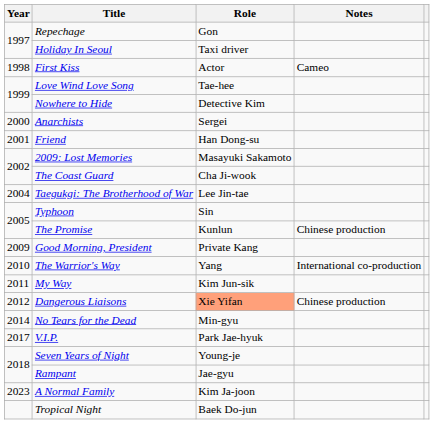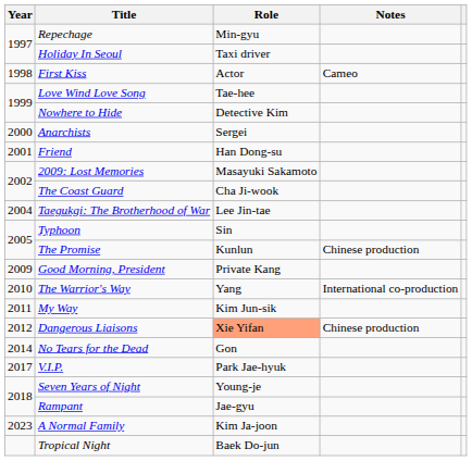 <table class="wikitable plainrowheaders sortable">
 <tr>
 <th>Year</th>
 <th>Title</th>
 <th>Role</th>
 <th scope="col" class="unsortable">Notes</th>
 <th scope="col" class="unsortable"></th>
 </tr>
 <tr>
 <td rowspan=2>1997</td>
 <td><em>Repechage</em></td>
-<td>Gon</td>
+<td>Min-gyu</td>
 <td></td>
 <td></td>
 </tr>
 <tr>
 <td><em><a href='#'>Holiday In Seoul</a></em></td>
 <td>Taxi driver</td>
 <td></td>
 <td></td>
 </tr>
 <tr>
 <td>1998</td>
 <td><em><a href='#'>First Kiss</a></em></td>
 <td>Actor</td>
 <td>Cameo</td>
 <td></td>
 </tr>
 <tr>
 <td rowspan=2>1999</td>
 <td><em><a href='#'>Love Wind Love Song</a></em></td>
 <td>Tae-hee</td>
 <td></td>
 <td style="text-align:center"></td>
 </tr>
 <tr>
 <td><em><a href='#'>Nowhere to Hide</a></em></td>
 <td>Detective Kim</td>
 <td></td>
 <td></td>
 </tr>
 <tr>
 <td>2000</td>
 <td><em><a href='#'>Anarchists</a></em></td>
 <td>Sergei</td>
 <td></td>
 <td></td>
 </tr>
 <tr>
 <td>2001</td>
 <td><em><a href='#'>Friend</a></em></td>
 <td>Han Dong-su</td>
 <td></td>
 <td></td>
 </tr>
 <tr>
 <td rowspan=2>2002</td>
 <td><em><a href='#'>2009: Lost Memories</a></em></td>
 <td>Masayuki Sakamoto</td>
 <td></td>
 <td></td>
 </tr>
 <tr>
 <td><em><a href='#'>The Coast Guard</a></em></td>
 <td>Cha Ji-wook</td>
 <td></td>
 <td></td>
 </tr>
 <tr>
 <td>2004</td>
 <td><em><a href='#'>Taegukgi: The Brotherhood of War</a></em></td>
 <td>Lee Jin-tae</td>
 <td></td>
 <td></td>
 </tr>
 <tr>
 <td rowspan=2>2005</td>
 <td><em><a href='#'>Typhoon</a></em></td>
 <td>Sin</td>
 <td></td>
 <td></td>
 </tr>
 <tr>
 <td><em><a href='#'>The Promise</a></em></td>
 <td>Kunlun</td>
 <td>Chinese production</td>
 <td></td>
 </tr>
 <tr>
 <td>2009</td>
 <td><em><a href='#'>Good Morning, President</a></em></td>
 <td>Private Kang</td>
 <td></td>
 <td></td>
 </tr>
 <tr>
 <td>2010</td>
 <td><em><a href='#'>The Warrior's Way</a></em></td>
 <td>Yang</td>
 <td>International co-production</td>
 <td></td>
 </tr>
 <tr>
 <td>2011</td>
 <td><em><a href='#'>My Way</a></em></td>
 <td>Kim Jun-sik</td>
 <td></td>
 <td></td>
 </tr>
 <tr>
 <td>2012</td>
 <td><em><a href='#'>Dangerous Liaisons</a></em></td>
 <td style="background: lightsalmon;">Xie Yifan</td>
 <td>Chinese production</td>
 <td></td>
 </tr>
 <tr>
 <td>2014</td>
 <td><em><a href='#'>No Tears for the Dead</a></em></td>
-<td>Min-gyu</td>
+<td>Gon</td>
 <td></td>
 <td></td>
 </tr>
 <tr>
 <td rowspan=1>2017</td>
 <td><em><a href='#'>V.I.P.</a></em></td>
 <td>Park Jae-hyuk</td>
 <td></td>
 <td></td>
 </tr>
 <tr>
 <td rowspan=2>2018</td>
 <td><em><a href='#'>Seven Years of Night</a></em></td>
 <td>Young-je</td>
 <td></td>
 <td></td>
 </tr>
 <tr>
 <td><em><a href='#'>Rampant</a></em></td>
 <td>Jae-gyu</td>
 <td></td>
 <td></td>
 </tr>
 <tr>
 <td>2023</td>
 <td><em><a href='#'>A Normal Family</a></em></td>
 <td>Kim Ja-joon</td>
 <td></td>
 <td style="text-align:center"></td>
 </tr>
 <tr>
 <td></td>
 <td><em>Tropical Night</em></td>
 <td>Baek Do-jun</td>
 <td></td>
 <td style="text-align:center"></td>
 </tr>
 </table>
